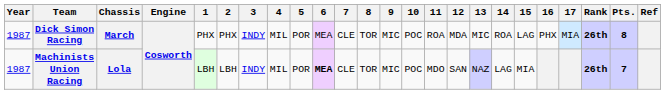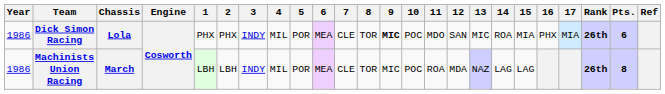 <table class="wikitable" style="text-align:center; font-size:90%">
 <tr>
 <th>Year</th>
 <th>Team</th>
 <th>Chassis</th>
 <th>Engine</th>
 <th>1</th>
 <th>2</th>
 <th>3</th>
 <th>4</th>
 <th>5</th>
 <th>6</th>
 <th>7</th>
 <th>8</th>
 <th>9</th>
 <th>10</th>
 <th>11</th>
 <th>12</th>
 <th>13</th>
 <th>14</th>
 <th>15</th>
 <th>16</th>
 <th>17</th>
 <th>Rank</th>
 <th>Pts.</th>
 <th>Ref</th>
 </tr>
 <tr>
-<td><a href='#'>1987</a></td>
+<td><a href='#'>1986</a></td>
 <th><a href='#'>Dick Simon Racing</a></th>
-<th><a href='#'>March</a></th>
+<th><a href='#'>Lola</a></th>
 <th rowspan=2><a href='#'>Cosworth</a></th>
 <td>PHX</td>
 <td>PHX</td>
+<td><a href='#'>INDY</a></td>
+<td>MIL</td>
+<td>POR</td>
+<td style="background:#efcfff;">MEA<br></td>
+<td>CLE</td>
+<td>TOR</td>
+<td><strong>MIC</strong></td>
+<td>POC</td>
+<td>MDO</td>
+<td>SAN</td>
+<td>MIC</td>
+<td>ROA</td>
+<td>MIA</td>
+<td>PHX</td>
+<td style="background:#cfeaff;">MIA<br></td>
+<th style="background:#CFCFFF;">26th</th>
+<th style="background:#CFCFFF;">6</th>
+<th></th>
+</tr>
+<tr>
+<td><a href='#'>1986</a></td>
+<th><a href='#'>Machinists Union Racing</a></th>
+<th><a href='#'>March</a></th>
+<td style="background:#DFFFDF;">LBH<br></td>
+<td>LBH</td>
 <td><a href='#'>INDY</a></td>
 <td>MIL</td>
 <td>POR</td>
 <td style="background:#efcfff;">MEA<br></td>
 <td>CLE</td>
 <td>TOR</td>
 <td>MIC</td>
 <td>POC</td>
 <td>ROA</td>
 <td>MDA</td>
-<td>MIC</td>
-<td>ROA</td>
+<td style="background:#cfcfff;">NAZ<br></td>
 <td>LAG</td>
-<td>PHX</td>
-<td style="background:#cfeaff;">MIA<br></td>
+<td>LAG</td>
+<th></th>
+<th></th>
 <th style="background:#CFCFFF;">26th</th>
 <th style="background:#CFCFFF;">8</th>
 <th></th>
 </tr>
-<tr>
-<td><a href='#'>1987</a></td>
-<th><a href='#'>Machinists Union Racing</a></th>
-<th><a href='#'>Lola</a></th>
-<td style="background:#DFFFDF;">LBH<br></td>
-<td>LBH</td>
-<td><a href='#'>INDY</a></td>
-<td>MIL</td>
-<td>POR</td>
-<td style="background:#efcfff;"><strong>MEA<br></strong></td>
-<td>CLE</td>
-<td>TOR</td>
-<td>MIC</td>
-<td>POC</td>
-<td>MDO</td>
-<td>SAN</td>
-<td style="background:#cfcfff;">NAZ<br></td>
-<td>LAG</td>
-<td>MIA</td>
-<th></th>
-<th></th>
-<th style="background:#CFCFFF;">26th</th>
-<th style="background:#CFCFFF;">7</th>
-<th></th>
-</tr>
 </table>
